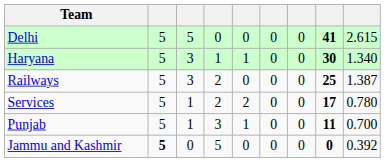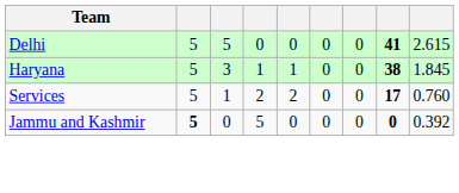 <table class="wikitable" style="text-align:center">
 <tr>
 <th style="width:160px">Team</th>
 <th style="width:25px"></th>
 <th style="width:25px"></th>
 <th style="width:25px"></th>
 <th style="width:25px"></th>
 <th style="width:25px"></th>
 <th style="width:25px"></th>
 <th style="width:25px"></th>
 <th style="width:25px;"></th>
 </tr>
 <tr style="background:#cfc;">
 <td style="text-align:left"><a href='#'>Delhi</a></td>
 <td>5</td>
 <td>5</td>
 <td>0</td>
 <td>0</td>
 <td>0</td>
 <td>0</td>
 <td><strong>41</strong></td>
 <td>2.615</td>
 </tr>
 <tr style="background:#cfc;">
 <td style="text-align:left"><a href='#'>Haryana</a></td>
 <td>5</td>
 <td>3</td>
 <td>1</td>
 <td>1</td>
 <td>0</td>
 <td>0</td>
-<td><strong>30</strong></td>
-<td>1.340</td>
-</tr>
-<tr>
-<td style="text-align:left"><a href='#'>Railways</a></td>
-<td>5</td>
-<td>3</td>
-<td>2</td>
-<td>0</td>
-<td>0</td>
-<td>0</td>
-<td><strong>25</strong></td>
-<td>1.387</td>
+<td><strong>38</strong></td>
+<td>1.845</td>
 </tr>
 <tr>
 <td style="text-align:left"><a href='#'>Services</a></td>
 <td>5</td>
 <td>1</td>
 <td>2</td>
 <td>2</td>
 <td>0</td>
 <td>0</td>
 <td><strong>17</strong></td>
-<td>0.780</td>
-</tr>
-<tr>
-<td style="text-align:left"><a href='#'>Punjab</a></td>
-<td>5</td>
-<td>1</td>
-<td>3</td>
-<td>1</td>
-<td>0</td>
-<td>0</td>
-<td><strong>11</strong></td>
-<td>0.700</td>
+<td>0.760</td>
 </tr>
 <tr>
 <td style="text-align:left"><a href='#'>Jammu and Kashmir</a></td>
 <td><strong>5</strong></td>
 <td>0</td>
 <td>5</td>
 <td>0</td>
 <td>0</td>
 <td>0</td>
 <td><strong>0</strong></td>
 <td>0.392</td>
 </tr>
 </table>
